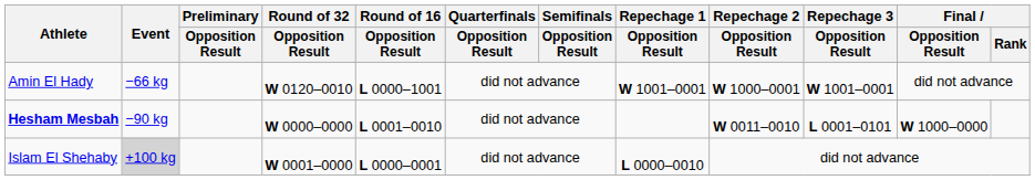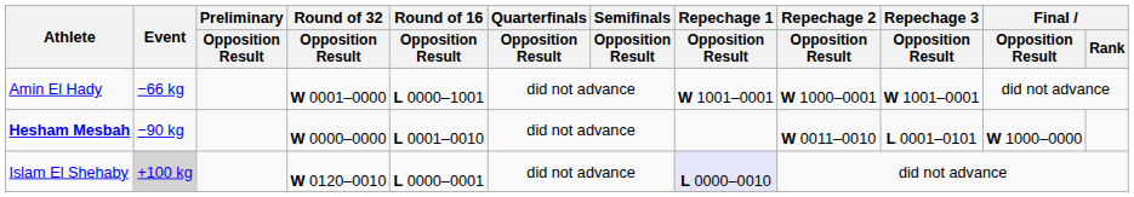 <table class="wikitable" style="font-size:90%">
 <tr>
 <th rowspan="2">Athlete</th>
 <th rowspan="2">Event</th>
 <th>Preliminary</th>
 <th>Round of 32</th>
 <th>Round of 16</th>
 <th>Quarterfinals</th>
 <th>Semifinals</th>
 <th>Repechage 1</th>
 <th>Repechage 2</th>
 <th>Repechage 3</th>
 <th colspan=2>Final / </th>
 </tr>
 <tr style="font-size:95%">
 <th>Opposition<br>Result</th>
 <th>Opposition<br>Result</th>
 <th>Opposition<br>Result</th>
 <th>Opposition<br>Result</th>
 <th>Opposition<br>Result</th>
 <th>Opposition<br>Result</th>
 <th>Opposition<br>Result</th>
 <th>Opposition<br>Result</th>
 <th>Opposition<br>Result</th>
 <th>Rank</th>
 </tr>
 <tr align=center>
 <td align=left><a href='#'>Amin El Hady</a></td>
 <td align=left><a href='#'>−66 kg</a></td>
 <td></td>
-<td><br><strong>W</strong> 0120–0010</td>
+<td><br><strong>W</strong> 0001–0000</td>
 <td><br><strong>L</strong> 0000–1001</td>
 <td colspan=2>did not advance</td>
 <td><br><strong>W</strong> 1001–0001</td>
 <td><br><strong>W</strong> 1000–0001</td>
 <td><br><strong>W</strong> 1001–0001</td>
 <td colspan=2>did not advance</td>
 </tr>
 <tr align=center>
 <td align=left><strong><a href='#'>Hesham Mesbah</a></strong></td>
 <td align=left><a href='#'>−90 kg</a></td>
 <td></td>
 <td><br><strong>W</strong> 0000–0000 </td>
 <td><br><strong>L</strong> 0001–0010</td>
 <td colspan=2>did not advance</td>
 <td></td>
 <td><br><strong>W</strong> 0011–0010</td>
 <td><br><strong>L</strong> 0001–0101</td>
 <td><br><strong>W</strong> 1000–0000</td>
 <td></td>
 </tr>
 <tr align=center>
 <td align=left><a href='#'>Islam El Shehaby</a></td>
 <td align=left style="background: lightgrey;"><a href='#'>+100 kg</a></td>
 <td></td>
-<td><br><strong>W</strong> 0001–0000</td>
+<td><br><strong>W</strong> 0120–0010</td>
 <td><br><strong>L</strong> 0000–0001</td>
 <td colspan=2>did not advance</td>
-<td><br><strong>L</strong> 0000–0010</td>
+<td style="background: lavender;"><br><strong>L</strong> 0000–0010</td>
 <td colspan=4>did not advance</td>
 </tr>
 </table>
